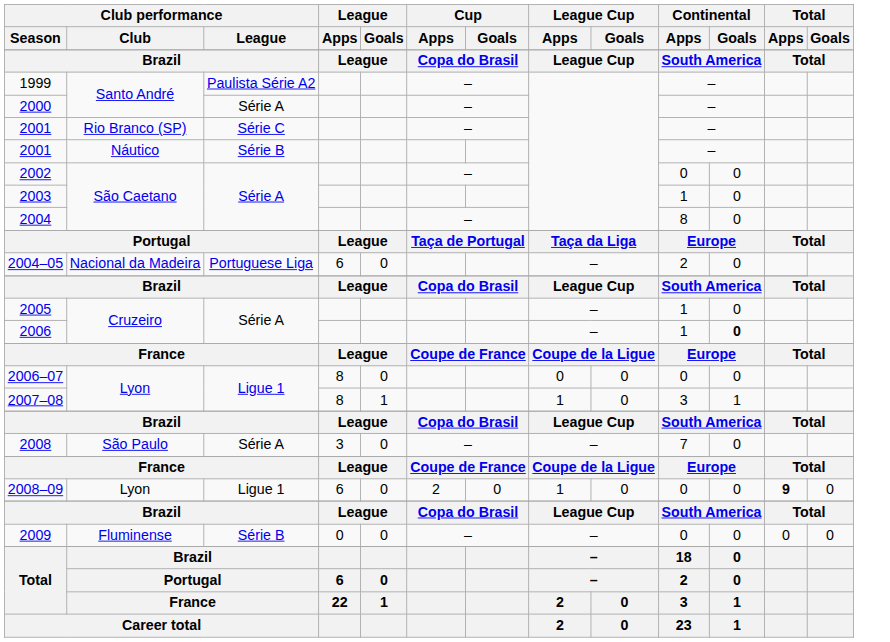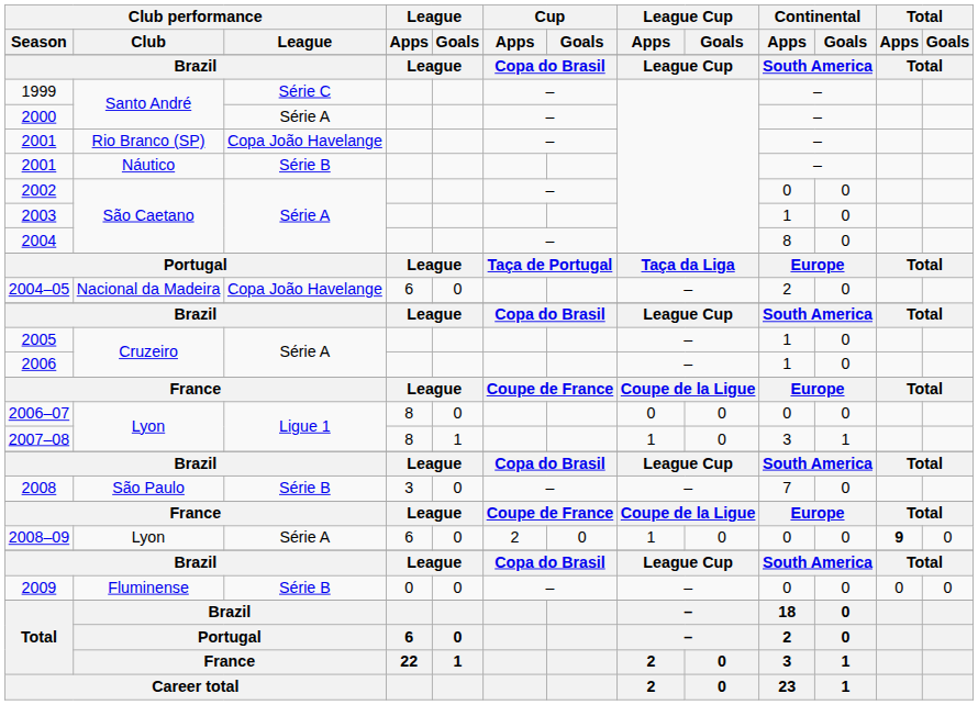 <table class="wikitable" style="text-align:center">
 <tr>
 <th colspan=3>Club performance</th>
 <th colspan=2>League</th>
 <th colspan=2>Cup</th>
 <th colspan=2>League Cup</th>
 <th colspan=2>Continental</th>
 <th colspan=2>Total</th>
 </tr>
 <tr>
 <th>Season</th>
 <th>Club</th>
 <th>League</th>
 <th>Apps</th>
 <th>Goals</th>
 <th>Apps</th>
 <th>Goals</th>
 <th>Apps</th>
 <th>Goals</th>
 <th>Apps</th>
 <th>Goals</th>
 <th>Apps</th>
 <th>Goals</th>
 </tr>
 <tr>
 </tr>
 <tr>
 <th colspan=3>Brazil</th>
 <th colspan=2>League</th>
 <th colspan=2><a href='#'>Copa do Brasil</a></th>
 <th colspan=2>League Cup</th>
 <th colspan=2><a href='#'>South America</a></th>
 <th colspan=2>Total</th>
 </tr>
 <tr>
 <td>1999</td>
 <td rowspan="2"><a href='#'>Santo André</a></td>
-<td><a href='#'>Paulista Série A2</a></td>
+<td><a href='#'>Série C</a></td>
 <td></td>
 <td></td>
 <td colspan="2">–</td>
 <td colspan="2" rowspan=7></td>
 <td colspan="2">–</td>
 <td></td>
 <td></td>
 </tr>
 <tr>
 <td><a href='#'>2000</a></td>
 <td>Série A</td>
 <td></td>
 <td></td>
 <td colspan="2">–</td>
 <td colspan="2">–</td>
 <td></td>
 <td></td>
 </tr>
 <tr>
 <td><a href='#'>2001</a></td>
 <td><a href='#'>Rio Branco (SP)</a></td>
-<td><a href='#'>Série C</a></td>
+<td><a href='#'>Copa João Havelange</a></td>
 <td></td>
 <td></td>
 <td colspan="2">–</td>
 <td colspan="2">–</td>
 <td></td>
 <td></td>
 </tr>
 <tr>
 <td><a href='#'>2001</a></td>
 <td><a href='#'>Náutico</a></td>
 <td><a href='#'>Série B</a></td>
 <td></td>
 <td></td>
 <td></td>
 <td></td>
 <td colspan="2">–</td>
 <td></td>
 <td></td>
 </tr>
 <tr>
 <td><a href='#'>2002</a></td>
 <td rowspan=3><a href='#'>São Caetano</a></td>
 <td rowspan=3><a href='#'>Série A</a></td>
 <td></td>
 <td></td>
 <td colspan="2">–</td>
 <td>0</td>
 <td>0</td>
 <td></td>
 <td></td>
 </tr>
 <tr>
 <td><a href='#'>2003</a></td>
 <td></td>
 <td></td>
 <td></td>
 <td></td>
 <td>1</td>
 <td>0</td>
 <td></td>
 <td></td>
 </tr>
 <tr>
 <td><a href='#'>2004</a></td>
 <td></td>
 <td></td>
 <td colspan="2">–</td>
 <td>8</td>
 <td>0</td>
 <td></td>
 <td></td>
 </tr>
 <tr>
 </tr>
 <tr>
 <th colspan=3>Portugal</th>
 <th colspan=2>League</th>
 <th colspan=2><a href='#'>Taça de Portugal</a></th>
 <th colspan=2><a href='#'>Taça da Liga</a></th>
 <th colspan=2><a href='#'>Europe</a></th>
 <th colspan=2>Total</th>
 </tr>
 <tr>
 <td><a href='#'>2004–05</a></td>
 <td><a href='#'>Nacional da Madeira</a></td>
-<td><a href='#'>Portuguese Liga</a></td>
+<td><a href='#'>Copa João Havelange</a></td>
 <td>6</td>
 <td>0</td>
 <td></td>
 <td></td>
 <td colspan="2">–</td>
 <td>2</td>
 <td>0</td>
 <td></td>
 </tr>
 <tr>
 </tr>
 <tr>
 <th colspan=3>Brazil</th>
 <th colspan=2>League</th>
 <th colspan=2><a href='#'>Copa do Brasil</a></th>
 <th colspan=2>League Cup</th>
 <th colspan=2><a href='#'>South America</a></th>
 <th colspan=2>Total</th>
 </tr>
 <tr>
 <td><a href='#'>2005</a></td>
 <td rowspan=2><a href='#'>Cruzeiro</a></td>
 <td rowspan=2>Série A</td>
 <td></td>
 <td></td>
 <td></td>
 <td></td>
 <td colspan="2">–</td>
 <td>1</td>
 <td>0</td>
 <td></td>
 <td></td>
 </tr>
 <tr>
 <td><a href='#'>2006</a></td>
 <td></td>
 <td></td>
 <td></td>
 <td></td>
 <td colspan="2">–</td>
 <td>1</td>
-<td><strong>0</strong></td>
+<td>0</td>
 <td></td>
 <td></td>
 </tr>
 <tr>
 </tr>
 <tr>
 <th colspan=3>France</th>
 <th colspan=2>League</th>
 <th colspan=2><a href='#'>Coupe de France</a></th>
 <th colspan=2><a href='#'>Coupe de la Ligue</a></th>
 <th colspan=2><a href='#'>Europe</a></th>
 <th colspan=2>Total</th>
 </tr>
 <tr>
 <td><a href='#'>2006–07</a></td>
 <td rowspan=2><a href='#'>Lyon</a></td>
 <td rowspan=2><a href='#'>Ligue 1</a></td>
 <td>8</td>
 <td>0</td>
 <td></td>
 <td></td>
 <td>0</td>
 <td>0</td>
 <td>0</td>
 <td>0</td>
 <td></td>
 <td></td>
 </tr>
 <tr>
 <td><a href='#'>2007–08</a></td>
 <td>8</td>
 <td>1</td>
 <td></td>
 <td></td>
 <td>1</td>
 <td>0</td>
 <td>3</td>
 <td>1</td>
 <td></td>
 <td></td>
 </tr>
 <tr>
 </tr>
 <tr>
 <th colspan=3>Brazil</th>
 <th colspan=2>League</th>
 <th colspan=2><a href='#'>Copa do Brasil</a></th>
 <th colspan=2>League Cup</th>
 <th colspan=2><a href='#'>South America</a></th>
 <th colspan=2>Total</th>
 </tr>
 <tr>
 <td><a href='#'>2008</a></td>
 <td><a href='#'>São Paulo</a></td>
-<td>Série A</td>
+<td><a href='#'>Série B</a></td>
 <td>3</td>
 <td>0</td>
 <td colspan="2">–</td>
 <td colspan="2">–</td>
 <td>7</td>
 <td>0</td>
 <td></td>
 <td></td>
 </tr>
 <tr>
 </tr>
 <tr>
 <th colspan=3>France</th>
 <th colspan=2>League</th>
 <th colspan=2><a href='#'>Coupe de France</a></th>
 <th colspan=2><a href='#'>Coupe de la Ligue</a></th>
 <th colspan=2><a href='#'>Europe</a></th>
 <th colspan=2>Total</th>
 </tr>
 <tr>
 <td><a href='#'>2008–09</a></td>
 <td>Lyon</td>
-<td>Ligue 1</td>
+<td>Série A</td>
 <td>6</td>
 <td>0</td>
 <td>2</td>
 <td>0</td>
 <td>1</td>
 <td>0</td>
 <td>0</td>
 <td>0</td>
 <td><strong>9</strong></td>
 <td>0</td>
 </tr>
 <tr>
 </tr>
 <tr>
 <th colspan=3>Brazil</th>
 <th colspan=2>League</th>
 <th colspan=2><a href='#'>Copa do Brasil</a></th>
 <th colspan=2>League Cup</th>
 <th colspan=2><a href='#'>South America</a></th>
 <th colspan=2>Total</th>
 </tr>
 <tr>
 <td><a href='#'>2009</a></td>
 <td><a href='#'>Fluminense</a></td>
 <td><a href='#'>Série B</a></td>
 <td>0</td>
 <td>0</td>
 <td colspan="2">–</td>
 <td colspan="2">–</td>
 <td>0</td>
 <td>0</td>
 <td>0</td>
 <td>0</td>
 </tr>
 <tr>
 </tr>
 <tr>
 <th rowspan=3>Total</th>
 <th colspan=2>Brazil</th>
 <th></th>
 <th></th>
 <th></th>
 <th></th>
 <th colspan="2">–</th>
 <th>18</th>
 <th>0</th>
 <th></th>
 <th></th>
 </tr>
 <tr>
 <th colspan=2>Portugal</th>
 <th>6</th>
 <th>0</th>
 <th></th>
 <th></th>
 <th colspan="2">–</th>
 <th>2</th>
 <th>0</th>
 <th></th>
 <th></th>
 </tr>
 <tr>
 <th colspan=2>France</th>
 <th>22</th>
 <th>1</th>
 <th></th>
 <th></th>
 <th>2</th>
 <th>0</th>
 <th>3</th>
 <th>1</th>
 <th></th>
 <th></th>
 </tr>
 <tr>
 <th colspan=3>Career total</th>
 <th></th>
 <th></th>
 <th></th>
 <th></th>
 <th>2</th>
 <th>0</th>
 <th>23</th>
 <th>1</th>
 <th></th>
 <th></th>
 </tr>
 </table>
